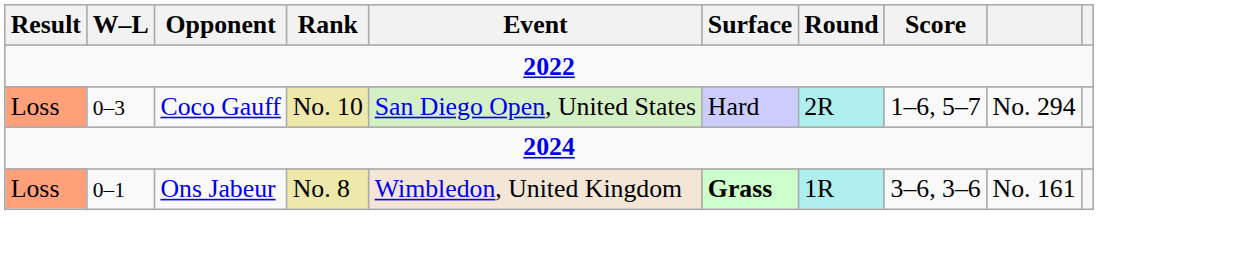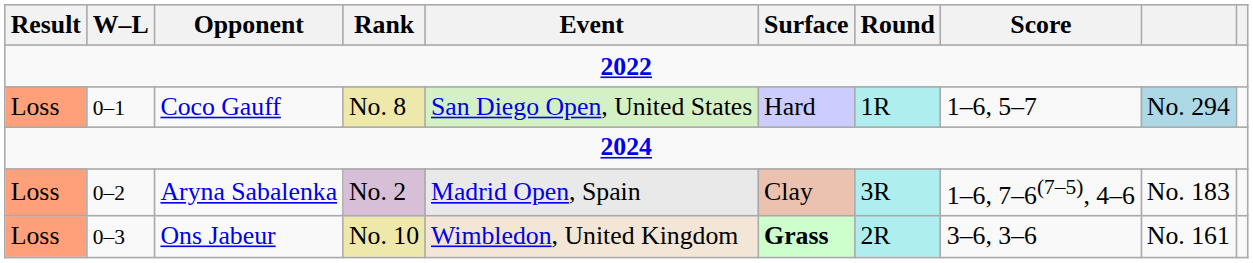 <table class="wikitable sortable">
 <tr>
 <th>Result</th>
 <th class=unsortable>W–L</th>
 <th>Opponent</th>
 <th>Rank</th>
 <th>Event</th>
 <th>Surface</th>
 <th>Round</th>
 <th class=unsortable>Score</th>
 <th></th>
 <th></th>
 </tr>
 <tr>
 <td colspan="10" style="text-align:center"><strong><a href='#'>2022</a></strong></td>
 </tr>
 <tr>
 <td bgcolor="ffa07a">Loss</td>
-<td><small>0–3</small></td>
+<td><small>0–1</small></td>
 <td> <a href='#'>Coco Gauff</a></td>
-<td bgcolor=#eee8aa>No. 10</td>
+<td bgcolor=#eee8aa>No. 8</td>
 <td bgcolor=d4f1c5><a href='#'>San Diego Open</a>, United States</td>
 <td bgcolor="#ccccff">Hard</td>
-<td bgcolor=afeeee>2R</td>
+<td bgcolor=afeeee>1R</td>
 <td>1–6, 5–7</td>
-<td>No. 294</td>
+<td style="background: lightblue;">No. 294</td>
 <td></td>
 </tr>
 <tr>
 <td colspan="10" style="text-align:center"><strong><a href='#'>2024</a></strong></td>
 </tr>
 <tr>
 <td bgcolor="ffa07a">Loss</td>
-<td><small>0–1</small></td>
+<td><small>0–2</small></td>
+<td> <a href='#'>Aryna Sabalenka</a></td>
+<td bgcolor=thistle>No. 2</td>
+<td style=background:#e9e9e9><a href='#'>Madrid Open</a>, Spain</td>
+<td style=background:#ebc2af>Clay</td>
+<td bgcolor=afeeee>3R</td>
+<td>1–6, 7–6<sup>(7–5)</sup>, 4–6</td>
+<td>No. 183</td>
+<td></td>
+</tr>
+<tr>
+<td bgcolor="ffa07a">Loss</td>
+<td><small>0–3</small></td>
 <td> <a href='#'>Ons Jabeur</a></td>
-<td bgcolor=#eee8aa>No. 8</td>
+<td bgcolor=#eee8aa>No. 10</td>
 <td bgcolor=f3e6d7><a href='#'>Wimbledon</a>, United Kingdom</td>
 <td bgcolor="ccffcc"><strong>Grass</strong></td>
-<td bgcolor=afeeee>1R</td>
+<td bgcolor=afeeee>2R</td>
 <td>3–6, 3–6</td>
 <td>No. 161</td>
 <td></td>
 </tr>
 </table>
